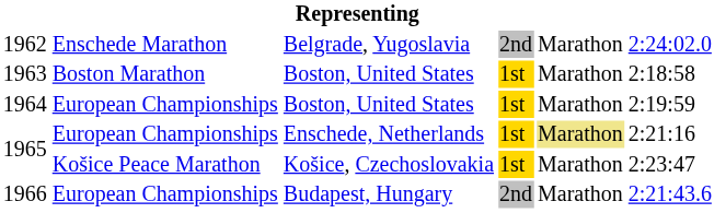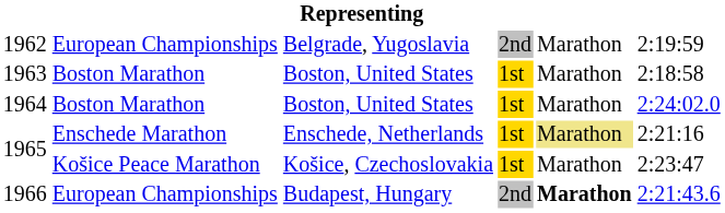 <table>
 <tr>
 <th colspan="6">Representing </th>
 </tr>
 <tr>
 <td>1962</td>
-<td><a href='#'>Enschede Marathon</a></td>
+<td><a href='#'>European Championships</a></td>
 <td><a href='#'>Belgrade</a>, <a href='#'>Yugoslavia</a></td>
 <td bgcolor="silver">2nd</td>
 <td>Marathon</td>
-<td><a href='#'>2:24:02.0</a></td>
+<td>2:19:59</td>
 </tr>
 <tr>
 <td>1963</td>
 <td><a href='#'>Boston Marathon</a></td>
 <td><a href='#'>Boston, United States</a></td>
 <td bgcolor="gold">1st</td>
 <td>Marathon</td>
 <td>2:18:58</td>
 </tr>
 <tr>
 <td>1964</td>
-<td><a href='#'>European Championships</a></td>
+<td><a href='#'>Boston Marathon</a></td>
 <td><a href='#'>Boston, United States</a></td>
 <td bgcolor="gold">1st</td>
 <td>Marathon</td>
-<td>2:19:59</td>
+<td><a href='#'>2:24:02.0</a></td>
 </tr>
 <tr>
 <td rowspan=2>1965</td>
-<td><a href='#'>European Championships</a></td>
+<td><a href='#'>Enschede Marathon</a></td>
 <td><a href='#'>Enschede, Netherlands</a></td>
 <td bgcolor="gold">1st</td>
 <td style="background: khaki;">Marathon</td>
 <td>2:21:16</td>
 </tr>
 <tr>
 <td><a href='#'>Košice Peace Marathon</a></td>
 <td><a href='#'>Košice</a>, <a href='#'>Czechoslovakia</a></td>
 <td bgcolor="gold">1st</td>
 <td>Marathon</td>
 <td>2:23:47</td>
 </tr>
 <tr>
 <td>1966</td>
 <td><a href='#'>European Championships</a></td>
 <td><a href='#'>Budapest, Hungary</a></td>
 <td bgcolor="silver">2nd</td>
-<td>Marathon</td>
+<td><strong>Marathon</strong></td>
 <td><a href='#'>2:21:43.6</a></td>
 </tr>
 </table>
